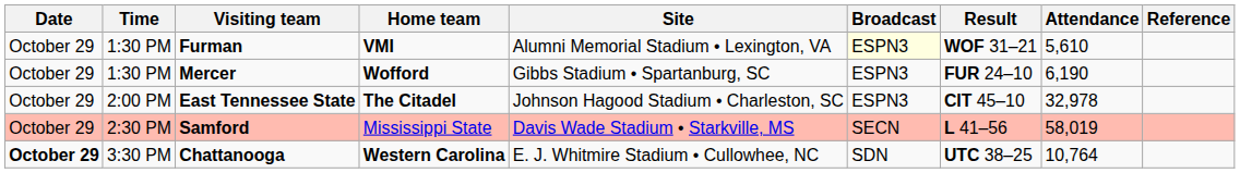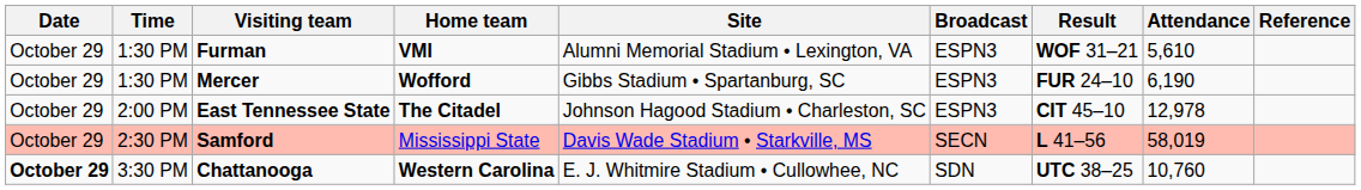 <table class="wikitable" style="font-size:95%;">
 <tr>
 <th>Date</th>
 <th>Time</th>
 <th>Visiting team</th>
 <th>Home team</th>
 <th>Site</th>
 <th>Broadcast</th>
 <th>Result</th>
 <th>Attendance</th>
 <th class="unsortable">Reference</th>
 </tr>
 <tr>
 <td>October 29</td>
 <td>1:30 PM</td>
 <td><strong>Furman</strong></td>
 <td><strong>VMI</strong></td>
 <td>Alumni Memorial Stadium • Lexington, VA</td>
-<td style="background: lightyellow;">ESPN3</td>
+<td>ESPN3</td>
 <td><strong>WOF</strong> 31–21</td>
 <td>5,610</td>
 <td></td>
 </tr>
 <tr>
 <td>October 29</td>
 <td>1:30 PM</td>
 <td><strong>Mercer</strong></td>
 <td><strong>Wofford</strong></td>
 <td>Gibbs Stadium • Spartanburg, SC</td>
 <td>ESPN3</td>
 <td><strong>FUR</strong> 24–10</td>
 <td>6,190</td>
 <td></td>
 </tr>
 <tr>
 <td>October 29</td>
 <td>2:00 PM</td>
 <td><strong>East Tennessee State</strong></td>
 <td><strong>The Citadel</strong></td>
 <td>Johnson Hagood Stadium • Charleston, SC</td>
 <td>ESPN3</td>
 <td><strong>CIT</strong> 45–10</td>
-<td>32,978</td>
+<td>12,978</td>
 <td></td>
 </tr>
 <tr bgcolor=ffbbb>
 <td>October 29</td>
 <td>2:30 PM</td>
 <td><strong>Samford</strong></td>
 <td><a href='#'>Mississippi State</a></td>
 <td><a href='#'>Davis Wade Stadium</a> • <a href='#'>Starkville, MS</a></td>
 <td>SECN</td>
 <td><strong>L</strong> 41–56</td>
 <td>58,019</td>
 <td></td>
 </tr>
 <tr>
 <td><strong>October 29</strong></td>
 <td>3:30 PM</td>
 <td><strong>Chattanooga</strong></td>
 <td><strong>Western Carolina</strong></td>
 <td>E. J. Whitmire Stadium • Cullowhee, NC</td>
 <td>SDN</td>
 <td><strong>UTC</strong> 38–25</td>
-<td>10,764</td>
+<td>10,760</td>
 <td></td>
 </tr>
 </table>
